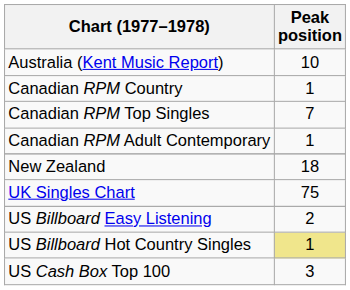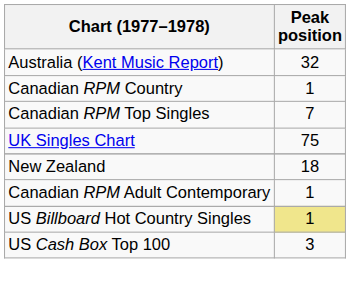 <table class="wikitable sortable">
 <tr>
 <th>Chart (1977–1978)</th>
 <th>Peak<br>position</th>
 </tr>
 <tr>
 <td>Australia (<a href='#'>Kent Music Report</a>)</td>
-<td style="text-align:center;">10</td>
+<td style="text-align:center;">32</td>
 </tr>
 <tr>
 <td>Canadian <em>RPM</em> Country</td>
 <td style="text-align:center;">1</td>
 </tr>
 <tr>
 <td>Canadian <em>RPM</em> Top Singles</td>
 <td style="text-align:center;">7</td>
 </tr>
 <tr>
-<td>Canadian <em>RPM</em> Adult Contemporary</td>
-<td style="text-align:center;">1</td>
+<td><a href='#'>UK Singles Chart</a></td>
+<td style="text-align:center;">75</td>
 </tr>
 <tr>
 </tr>
 <tr>
 <td>New Zealand</td>
 <td style="text-align:center;">18</td>
 </tr>
 <tr>
-<td><a href='#'>UK Singles Chart</a></td>
-<td style="text-align:center;">75</td>
+<td>Canadian <em>RPM</em> Adult Contemporary</td>
+<td style="text-align:center;">1</td>
 </tr>
 <tr>
-</tr>
-<tr>
-<td>US <em>Billboard</em> <a href='#'>Easy Listening</a></td>
-<td style="text-align:center;">2</td>
 </tr>
 <tr>
 <td>US <em>Billboard</em> Hot Country Singles</td>
 <td style="background: khaki; text-align:center;">1</td>
 </tr>
 <tr>
 <td>US <em>Cash Box</em> Top 100 </td>
 <td style="text-align:center;">3</td>
 </tr>
 </table>
